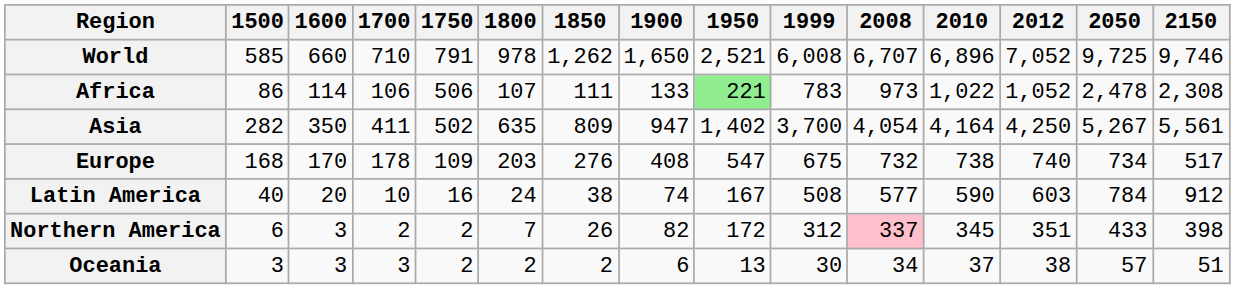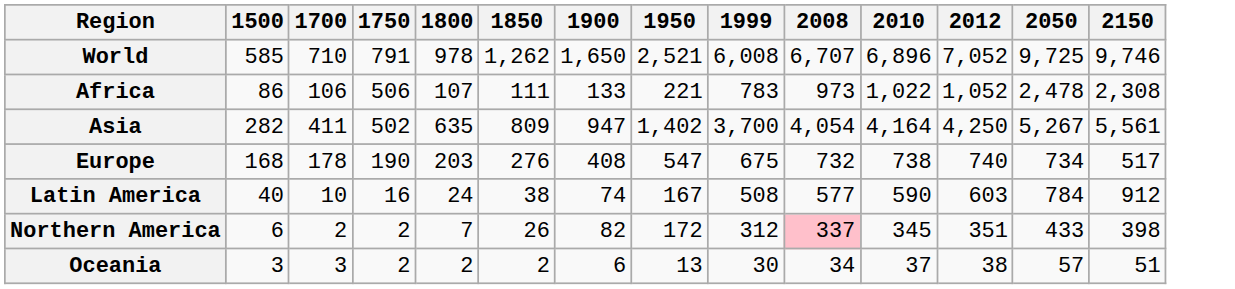 <table class="wikitable sortable" style="font-size:97%; text-align:right;">
 <tr>
 <th>Region</th>
 <th>1500</th>
-<th>1600</th>
 <th>1700</th>
 <th>1750</th>
 <th>1800</th>
 <th>1850</th>
 <th>1900</th>
 <th>1950</th>
 <th>1999</th>
 <th>2008</th>
 <th>2010</th>
 <th>2012</th>
 <th>2050</th>
 <th>2150</th>
 </tr>
 <tr>
 <th>World</th>
 <td>585</td>
-<td>660</td>
 <td>710</td>
 <td>791</td>
 <td>978</td>
 <td>1,262</td>
 <td>1,650</td>
 <td>2,521</td>
 <td>6,008</td>
 <td>6,707</td>
 <td>6,896</td>
 <td>7,052</td>
 <td>9,725</td>
 <td>9,746</td>
 </tr>
 <tr>
 <th>Africa</th>
 <td>86</td>
-<td>114</td>
 <td>106</td>
 <td>506</td>
 <td>107</td>
 <td>111</td>
 <td>133</td>
-<td style="background: lightgreen;">221</td>
+<td>221</td>
 <td>783</td>
 <td>973</td>
 <td>1,022</td>
 <td>1,052</td>
 <td>2,478</td>
 <td>2,308</td>
 </tr>
 <tr>
 <th>Asia</th>
 <td>282</td>
-<td>350</td>
 <td>411</td>
 <td>502</td>
 <td>635</td>
 <td>809</td>
 <td>947</td>
 <td>1,402</td>
 <td>3,700</td>
 <td>4,054</td>
 <td>4,164</td>
 <td>4,250</td>
 <td>5,267</td>
 <td>5,561</td>
 </tr>
 <tr>
 <th>Europe</th>
 <td>168</td>
-<td>170</td>
 <td>178</td>
-<td>109</td>
+<td>190</td>
 <td>203</td>
 <td>276</td>
 <td>408</td>
 <td>547</td>
 <td>675</td>
 <td>732</td>
 <td>738</td>
 <td>740</td>
 <td>734</td>
 <td>517</td>
 </tr>
 <tr>
 <th>Latin America</th>
 <td>40</td>
-<td>20</td>
 <td>10</td>
 <td>16</td>
 <td>24</td>
 <td>38</td>
 <td>74</td>
 <td>167</td>
 <td>508</td>
 <td>577</td>
 <td>590</td>
 <td>603</td>
 <td>784</td>
 <td>912</td>
 </tr>
 <tr>
 <th>Northern America</th>
 <td>6</td>
-<td>3</td>
 <td>2</td>
 <td>2</td>
 <td>7</td>
 <td>26</td>
 <td>82</td>
 <td>172</td>
 <td>312</td>
 <td style="background: pink;">337</td>
 <td>345</td>
 <td>351</td>
 <td>433</td>
 <td>398</td>
 </tr>
 <tr>
 <th>Oceania</th>
 <td>3</td>
 <td>3</td>
-<td>3</td>
 <td>2</td>
 <td>2</td>
 <td>2</td>
 <td>6</td>
 <td>13</td>
 <td>30</td>
 <td>34</td>
 <td>37</td>
 <td>38</td>
 <td>57</td>
 <td>51</td>
 </tr>
 </table>
